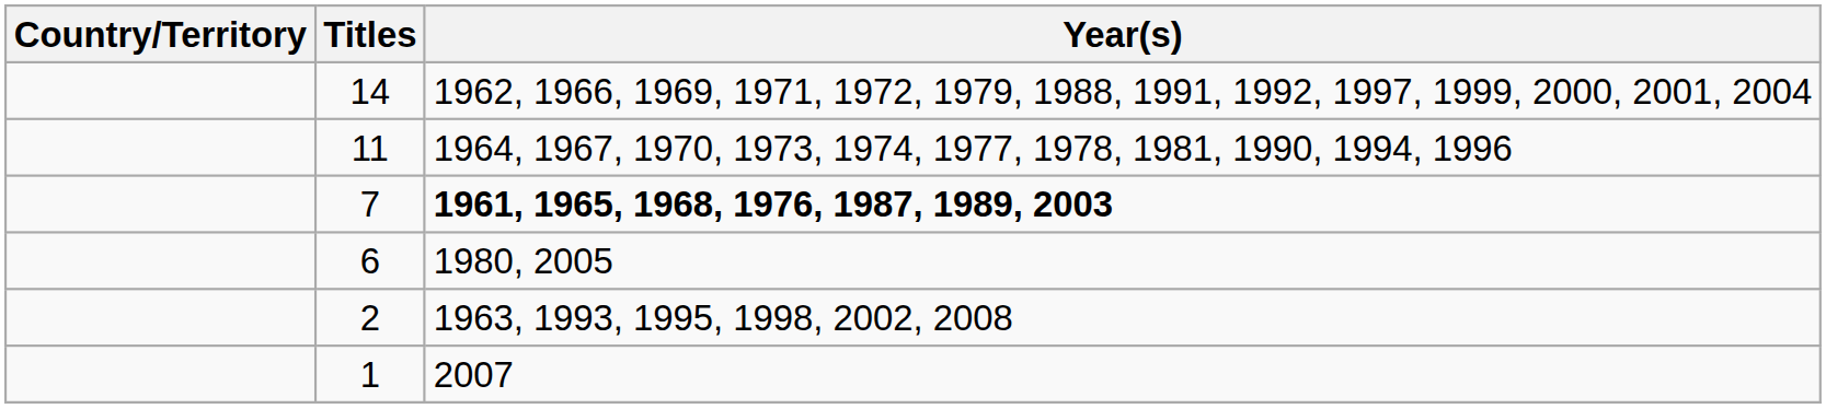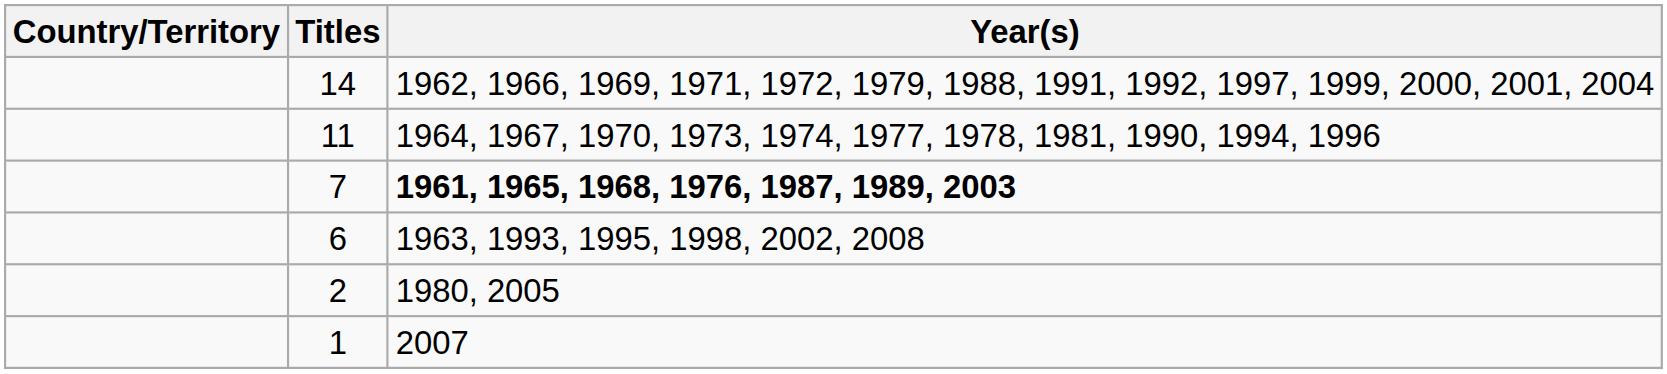 <table class="wikitable sortable" style="font-size:95%;">
 <tr>
 <th>Country/Territory</th>
 <th>Titles</th>
 <th>Year(s)</th>
 </tr>
 <tr>
 <td><strong></strong></td>
 <td style="text-align:center;">14</td>
 <td>1962, 1966, 1969, 1971, 1972, 1979, 1988, 1991, 1992, 1997, 1999, 2000, 2001, 2004</td>
 </tr>
 <tr>
 <td><strong></strong></td>
 <td style="text-align:center;">11</td>
 <td>1964, 1967, 1970, 1973, 1974, 1977, 1978, 1981, 1990, 1994, 1996</td>
 </tr>
 <tr>
 <td><strong></strong></td>
 <td style="text-align:center;">7</td>
 <td><strong>1961, 1965, 1968, 1976, 1987, 1989, 2003</strong></td>
 </tr>
 <tr>
 <td><strong></strong></td>
 <td style="text-align:center;">6</td>
-<td>1980, 2005</td>
+<td>1963, 1993, 1995, 1998, 2002, 2008</td>
 </tr>
 <tr>
 <td><strong></strong></td>
 <td style="text-align:center;">2</td>
-<td>1963, 1993, 1995, 1998, 2002, 2008</td>
+<td>1980, 2005</td>
 </tr>
 <tr>
 <td><strong></strong></td>
 <td style="text-align:center;">1</td>
 <td>2007</td>
 </tr>
 <tr>
 </tr>
 </table>
